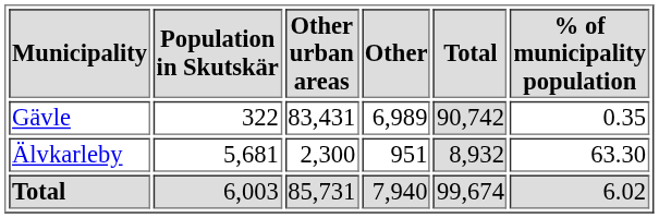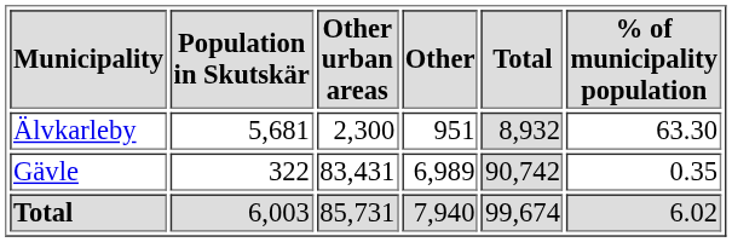 <table border>
 <tr bgcolor=#dddddd>
 <th>Municipality</th>
 <th>Population<br>in Skutskär</th>
 <th>Other<br>urban<br>areas</th>
 <th>Other</th>
 <th>Total</th>
 <th>% of<br>municipality<br>population</th>
 </tr>
 <tr align=right>
+<td align=left><a href='#'>Älvkarleby</a></td>
+<td>5,681</td>
+<td>2,300</td>
+<td>951</td>
+<td bgcolor=#dddddd>8,932</td>
+<td>63.30</td>
+</tr>
+<tr align=right>
 <td align=left><a href='#'>Gävle</a></td>
 <td>322</td>
 <td>83,431</td>
 <td>6,989</td>
 <td bgcolor=#dddddd>90,742</td>
 <td>0.35</td>
-</tr>
-<tr align=right>
-<td align=left><a href='#'>Älvkarleby</a></td>
-<td>5,681</td>
-<td>2,300</td>
-<td>951</td>
-<td bgcolor=#dddddd>8,932</td>
-<td>63.30</td>
 </tr>
 <tr align=right bgcolor=#dddddd>
 <td align=left><strong>Total</strong></td>
 <td>6,003</td>
 <td>85,731</td>
 <td>7,940</td>
 <td>99,674</td>
 <td>6.02</td>
 </tr>
 </table>
